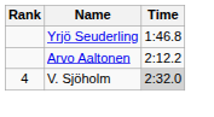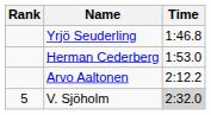 <table class="wikitable" style="text-align:center">
 <tr>
 <th>Rank</th>
 <th>Name</th>
 <th>Time</th>
 </tr>
 <tr>
 <td></td>
 <td align=left><a href='#'>Yrjö Seuderling</a></td>
 <td>1:46.8</td>
 </tr>
 <tr>
 <td></td>
+<td align=left><a href='#'>Herman Cederberg</a></td>
+<td>1:53.0</td>
+</tr>
+<tr>
+<td></td>
 <td align=left><a href='#'>Arvo Aaltonen</a></td>
 <td>2:12.2</td>
 </tr>
 <tr>
-<td>4</td>
+<td>5</td>
 <td align=left>V. Sjöholm</td>
 <td style="background: lightgrey;">2:32.0</td>
 </tr>
 </table>
